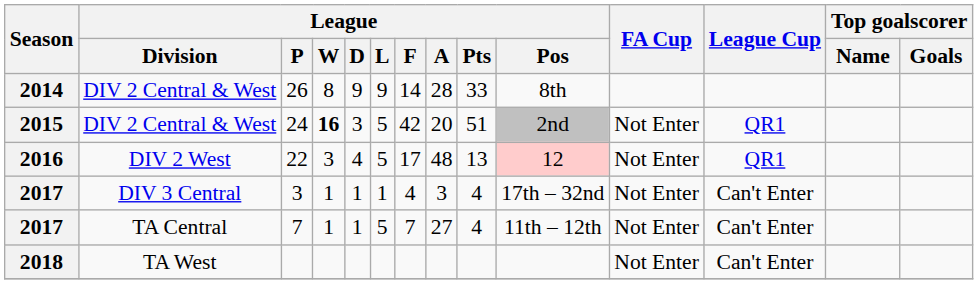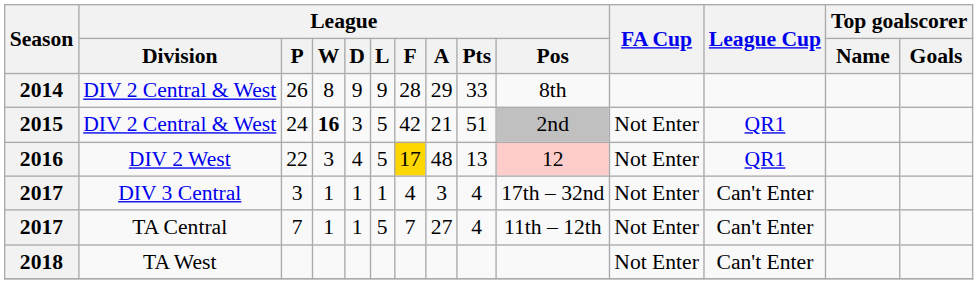 <table class="wikitable" style="text-align: center">
 <tr>
 <th rowspan=2>Season</th>
 <th colspan=9>League</th>
 <th rowspan=2><a href='#'>FA Cup</a></th>
 <th rowspan=2><a href='#'>League Cup</a></th>
 <th colspan=2>Top goalscorer</th>
 </tr>
 <tr>
 <th>Division</th>
 <th>P</th>
 <th>W</th>
 <th>D</th>
 <th>L</th>
 <th>F</th>
 <th>A</th>
 <th>Pts</th>
 <th>Pos</th>
 <th>Name</th>
 <th>Goals</th>
 </tr>
 <tr>
 <th>2014</th>
 <td><a href='#'>DIV 2 Central & West</a></td>
 <td>26</td>
 <td>8</td>
 <td>9</td>
 <td>9</td>
-<td>14</td>
 <td>28</td>
+<td>29</td>
 <td>33</td>
 <td>8th</td>
 <td></td>
 <td></td>
 <td></td>
 <td></td>
 </tr>
 <tr>
 <th>2015</th>
 <td><a href='#'>DIV 2 Central & West</a></td>
 <td>24</td>
 <td><strong>16</strong></td>
 <td>3</td>
 <td>5</td>
 <td>42</td>
-<td>20</td>
+<td>21</td>
 <td>51</td>
 <td bgcolor=silver>2nd</td>
 <td>Not Enter</td>
 <td><a href='#'>QR1</a></td>
 <td></td>
 <td></td>
 </tr>
 <tr>
 <th>2016</th>
 <td><a href='#'>DIV 2 West</a></td>
 <td>22</td>
 <td>3</td>
 <td>4</td>
 <td>5</td>
-<td>17</td>
+<td style="background: gold;">17</td>
 <td>48</td>
 <td>13</td>
 <td bgcolor=FFCCCC>12</td>
 <td>Not Enter</td>
 <td><a href='#'>QR1</a></td>
 <td></td>
 <td></td>
 </tr>
 <tr>
 <th>2017</th>
 <td><a href='#'>DIV 3 Central</a></td>
 <td>3</td>
 <td>1</td>
 <td>1</td>
 <td>1</td>
 <td>4</td>
 <td>3</td>
 <td>4</td>
 <td>17th – 32nd</td>
 <td>Not Enter</td>
 <td>Can't Enter</td>
 <td></td>
 <td></td>
 </tr>
 <tr>
 <th>2017</th>
 <td>TA Central</td>
 <td>7</td>
 <td>1</td>
 <td>1</td>
 <td>5</td>
 <td>7</td>
 <td>27</td>
 <td>4</td>
 <td>11th – 12th</td>
 <td>Not Enter</td>
 <td>Can't Enter</td>
 <td></td>
 <td></td>
 </tr>
 <tr>
 <th>2018</th>
 <td>TA West</td>
 <td></td>
 <td></td>
 <td></td>
 <td></td>
 <td></td>
 <td></td>
 <td></td>
 <td></td>
 <td>Not Enter</td>
 <td>Can't Enter</td>
 <td></td>
 <td></td>
 </tr>
 <tr>
 </tr>
 </table>
